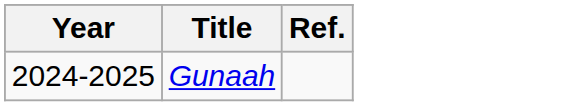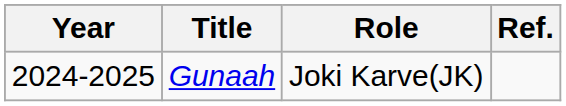 <table class="wikitable">
 <tr>
 <th>Year</th>
 <th>Title</th>
+<th>Role</th>
 <th>Ref.</th>
 </tr>
 <tr>
 <td>2024-2025</td>
 <td><em><a href='#'>Gunaah</a></em></td>
+<td>Joki Karve(JK)</td>
 <td> </td>
 </tr>
 </table>
